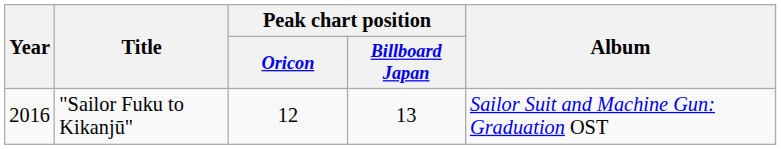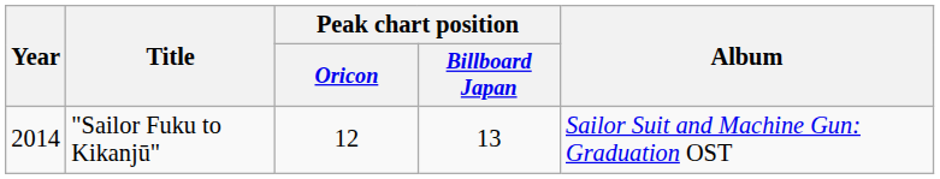 <table class="wikitable" style="text-align:center">
 <tr>
 <th rowspan="2">Year</th>
 <th rowspan="2">Title</th>
 <th colspan="2">Peak chart position</th>
 <th rowspan="2">Album</th>
 </tr>
 <tr>
 <th style="width:6em;font-size:90%"><em><a href='#'>Oricon</a></em><br></th>
 <th style="width:6em;font-size:90%"><em><a href='#'>Billboard Japan</a></em><br></th>
 </tr>
 <tr>
-<td>2016</td>
+<td>2014</td>
 <td style="text-align:left;">"Sailor Fuku to Kikanjū"</td>
 <td>12</td>
 <td>13</td>
 <td style="text-align:left;"><em><a href='#'>Sailor Suit and Machine Gun: Graduation</a></em> OST</td>
 </tr>
 </table>
